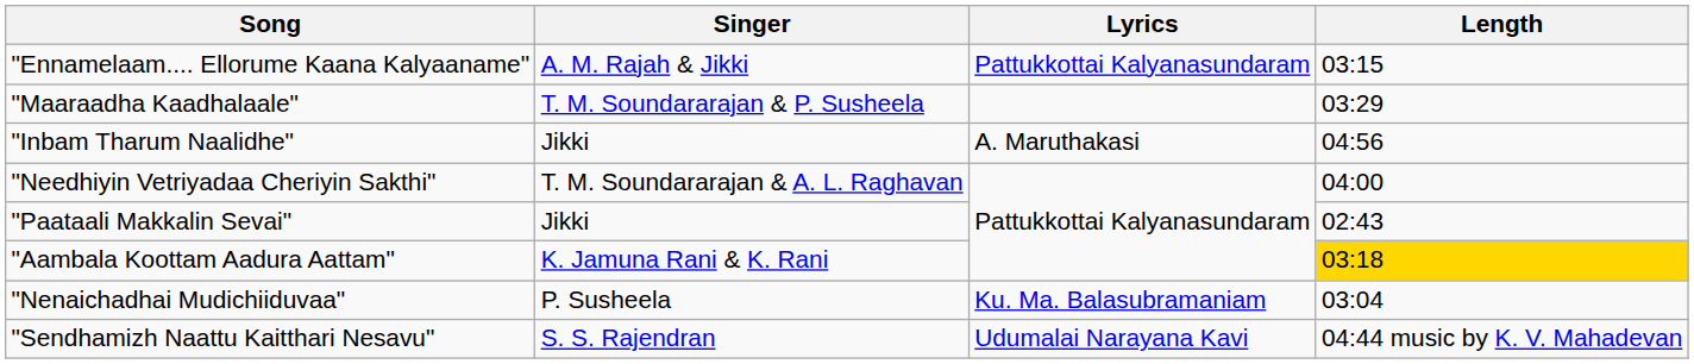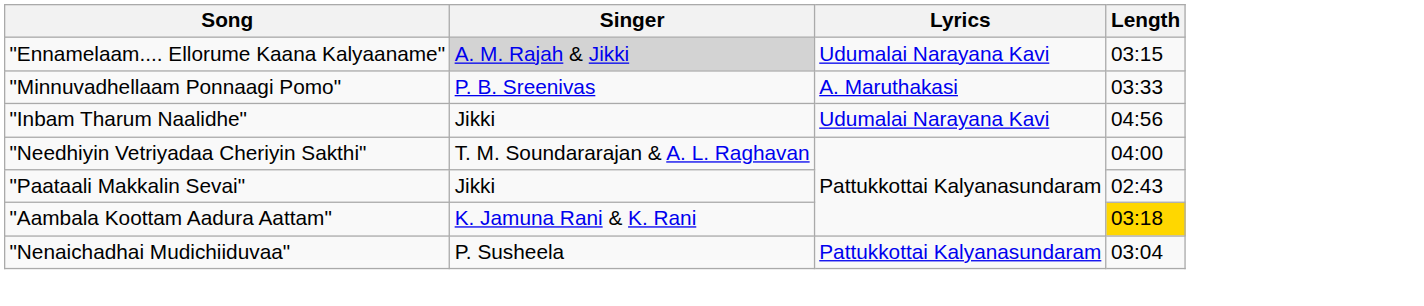 <table class="wikitable">
 <tr>
 <th>Song</th>
 <th>Singer</th>
 <th>Lyrics</th>
 <th>Length</th>
 </tr>
 <tr>
 <td>"Ennamelaam.... Ellorume Kaana Kalyaaname"</td>
-<td><a href='#'>A. M. Rajah</a> & <a href='#'>Jikki</a></td>
-<td><a href='#'>Pattukkottai Kalyanasundaram</a></td>
+<td style="background: lightgrey;"><a href='#'>A. M. Rajah</a> & <a href='#'>Jikki</a></td>
+<td><a href='#'>Udumalai Narayana Kavi</a></td>
 <td>03:15</td>
 </tr>
 <tr>
-<td>"Maaraadha Kaadhalaale"</td>
-<td><a href='#'>T. M. Soundararajan</a> & <a href='#'>P. Susheela</a></td>
-<td></td>
-<td>03:29</td>
+<td>"Minnuvadhellaam Ponnaagi Pomo"</td>
+<td><a href='#'>P. B. Sreenivas</a></td>
+<td><a href='#'>A. Maruthakasi</a></td>
+<td>03:33</td>
 </tr>
 <tr>
 <td>"Inbam Tharum Naalidhe"</td>
 <td>Jikki</td>
-<td>A. Maruthakasi</td>
+<td><a href='#'>Udumalai Narayana Kavi</a></td>
 <td>04:56</td>
 </tr>
 <tr>
 <td>"Needhiyin Vetriyadaa Cheriyin Sakthi"</td>
 <td>T. M. Soundararajan & <a href='#'>A. L. Raghavan</a></td>
 <td rowspan="3">Pattukkottai Kalyanasundaram</td>
 <td>04:00</td>
 </tr>
 <tr>
 <td>"Paataali Makkalin Sevai"</td>
 <td>Jikki</td>
 <td>02:43</td>
 </tr>
 <tr>
 <td>"Aambala Koottam Aadura Aattam"</td>
 <td><a href='#'>K. Jamuna Rani</a> & <a href='#'>K. Rani</a></td>
 <td style="background: gold;">03:18</td>
 </tr>
 <tr>
 <td>"Nenaichadhai Mudichiiduvaa"</td>
 <td>P. Susheela</td>
-<td><a href='#'>Ku. Ma. Balasubramaniam</a></td>
+<td><a href='#'>Pattukkottai Kalyanasundaram</a></td>
 <td>03:04</td>
 </tr>
-<tr>
-<td>"Sendhamizh Naattu Kaitthari Nesavu"</td>
-<td><a href='#'>S. S. Rajendran</a></td>
-<td><a href='#'>Udumalai Narayana Kavi</a></td>
-<td>04:44 music by <a href='#'>K. V. Mahadevan</a></td>
-</tr>
 </table>
